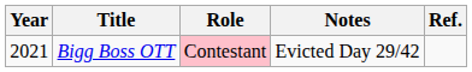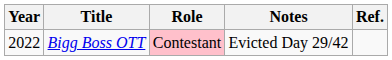 <table class="wikitable">
 <tr>
 <th scope="col">Year</th>
 <th scope="col">Title</th>
 <th scope="col">Role</th>
 <th scope="col" class="unsortable">Notes</th>
 <th>Ref.</th>
 </tr>
 <tr>
-<td>2021</td>
+<td>2022</td>
 <td><em><a href='#'>Bigg Boss OTT</a></em></td>
 <td style="background: pink;">Contestant</td>
 <td>Evicted Day 29/42</td>
 <td></td>
 </tr>
 </table>
